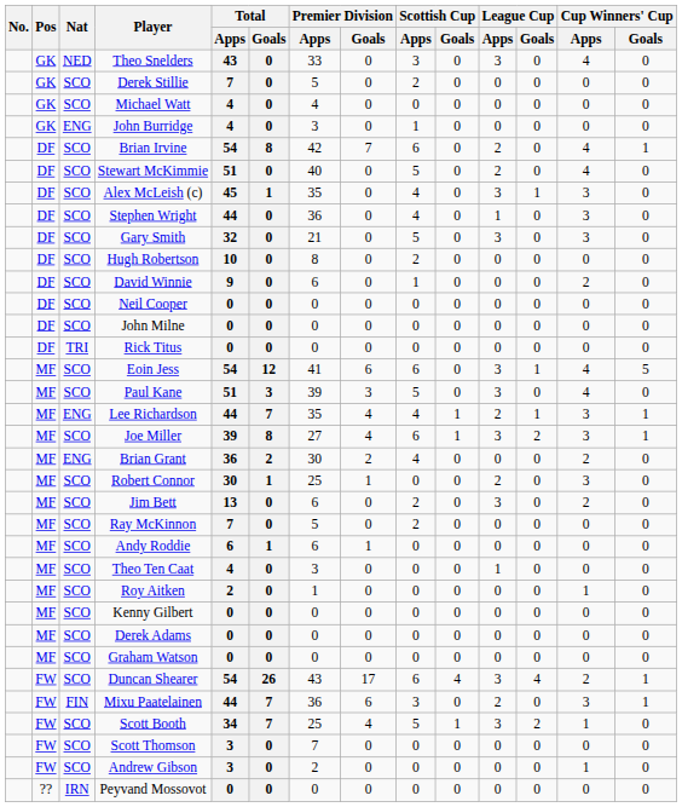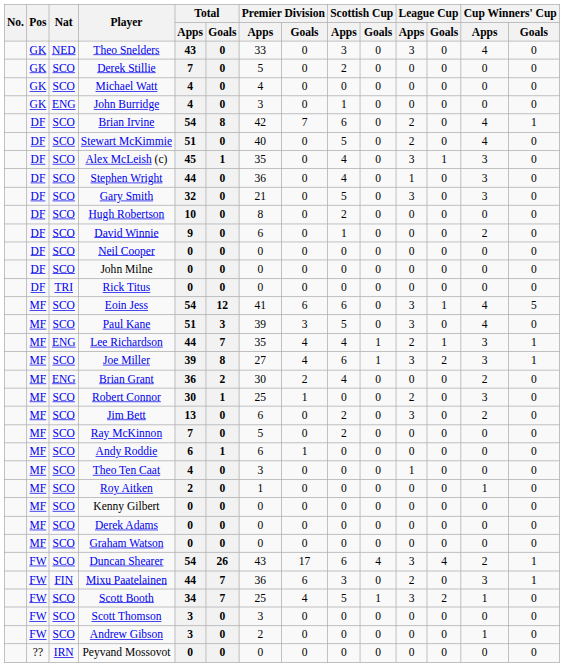 <table class="wikitable sortable" style="text-align: center;">
 <tr>
 <th rowspan="2"><abbr>No.</abbr></th>
 <th rowspan="2"><abbr>Pos</abbr></th>
 <th rowspan="2"><abbr>Nat</abbr></th>
 <th rowspan="2">Player</th>
 <th colspan="2">Total</th>
 <th colspan="2">Premier Division</th>
 <th colspan="2">Scottish Cup</th>
 <th colspan="2">League Cup</th>
 <th colspan="2">Cup Winners' Cup</th>
 </tr>
 <tr>
 <th>Apps</th>
 <th>Goals</th>
 <th>Apps</th>
 <th>Goals</th>
 <th>Apps</th>
 <th>Goals</th>
 <th>Apps</th>
 <th>Goals</th>
 <th>Apps</th>
 <th>Goals</th>
 </tr>
 <tr>
 <td></td>
 <td><a href='#'>GK</a></td>
 <td> <a href='#'>NED</a></td>
 <td><a href='#'>Theo Snelders</a></td>
 <th>43</th>
 <th>0</th>
 <td>33</td>
 <td>0</td>
 <td>3</td>
 <td>0</td>
 <td>3</td>
 <td>0</td>
 <td>4</td>
 <td>0</td>
 </tr>
 <tr>
 <td></td>
 <td><a href='#'>GK</a></td>
 <td> <a href='#'>SCO</a></td>
 <td><a href='#'>Derek Stillie</a></td>
 <th>7</th>
 <th>0</th>
 <td>5</td>
 <td>0</td>
 <td>2</td>
 <td>0</td>
 <td>0</td>
 <td>0</td>
 <td>0</td>
 <td>0</td>
 </tr>
 <tr>
 <td></td>
 <td><a href='#'>GK</a></td>
 <td> <a href='#'>SCO</a></td>
 <td><a href='#'>Michael Watt</a></td>
 <th>4</th>
 <th>0</th>
 <td>4</td>
 <td>0</td>
 <td>0</td>
 <td>0</td>
 <td>0</td>
 <td>0</td>
 <td>0</td>
 <td>0</td>
 </tr>
 <tr>
 <td></td>
 <td><a href='#'>GK</a></td>
 <td> <a href='#'>ENG</a></td>
 <td><a href='#'>John Burridge</a></td>
 <th>4</th>
 <th>0</th>
 <td>3</td>
 <td>0</td>
 <td>1</td>
 <td>0</td>
 <td>0</td>
 <td>0</td>
 <td>0</td>
 <td>0</td>
 </tr>
 <tr>
 <td></td>
 <td><a href='#'>DF</a></td>
 <td> <a href='#'>SCO</a></td>
 <td><a href='#'>Brian Irvine</a></td>
 <th>54</th>
 <th>8</th>
 <td>42</td>
 <td>7</td>
 <td>6</td>
 <td>0</td>
 <td>2</td>
 <td>0</td>
 <td>4</td>
 <td>1</td>
 </tr>
 <tr>
 <td></td>
 <td><a href='#'>DF</a></td>
 <td> <a href='#'>SCO</a></td>
 <td><a href='#'>Stewart McKimmie</a></td>
 <th>51</th>
 <th>0</th>
 <td>40</td>
 <td>0</td>
 <td>5</td>
 <td>0</td>
 <td>2</td>
 <td>0</td>
 <td>4</td>
 <td>0</td>
 </tr>
 <tr>
 <td></td>
 <td><a href='#'>DF</a></td>
 <td> <a href='#'>SCO</a></td>
 <td><a href='#'>Alex McLeish</a> (c)</td>
 <th>45</th>
 <th>1</th>
 <td>35</td>
 <td>0</td>
 <td>4</td>
 <td>0</td>
 <td>3</td>
 <td>1</td>
 <td>3</td>
 <td>0</td>
 </tr>
 <tr>
 <td></td>
 <td><a href='#'>DF</a></td>
 <td> <a href='#'>SCO</a></td>
 <td><a href='#'>Stephen Wright</a></td>
 <th>44</th>
 <th>0</th>
 <td>36</td>
 <td>0</td>
 <td>4</td>
 <td>0</td>
 <td>1</td>
 <td>0</td>
 <td>3</td>
 <td>0</td>
 </tr>
 <tr>
 <td></td>
 <td><a href='#'>DF</a></td>
 <td> <a href='#'>SCO</a></td>
 <td><a href='#'>Gary Smith</a></td>
 <th>32</th>
 <th>0</th>
 <td>21</td>
 <td>0</td>
 <td>5</td>
 <td>0</td>
 <td>3</td>
 <td>0</td>
 <td>3</td>
 <td>0</td>
 </tr>
 <tr>
 <td></td>
 <td><a href='#'>DF</a></td>
 <td> <a href='#'>SCO</a></td>
 <td><a href='#'>Hugh Robertson</a></td>
 <th>10</th>
 <th>0</th>
 <td>8</td>
 <td>0</td>
 <td>2</td>
 <td>0</td>
 <td>0</td>
 <td>0</td>
 <td>0</td>
 <td>0</td>
 </tr>
 <tr>
 <td></td>
 <td><a href='#'>DF</a></td>
 <td> <a href='#'>SCO</a></td>
 <td><a href='#'>David Winnie</a></td>
 <th>9</th>
 <th>0</th>
 <td>6</td>
 <td>0</td>
 <td>1</td>
 <td>0</td>
 <td>0</td>
 <td>0</td>
 <td>2</td>
 <td>0</td>
 </tr>
 <tr>
 <td></td>
 <td><a href='#'>DF</a></td>
 <td> <a href='#'>SCO</a></td>
 <td><a href='#'>Neil Cooper</a></td>
 <th>0</th>
 <th>0</th>
 <td>0</td>
 <td>0</td>
 <td>0</td>
 <td>0</td>
 <td>0</td>
 <td>0</td>
 <td>0</td>
 <td>0</td>
 </tr>
 <tr>
 <td></td>
 <td><a href='#'>DF</a></td>
 <td> <a href='#'>SCO</a></td>
 <td>John Milne</td>
 <th>0</th>
 <th>0</th>
 <td>0</td>
 <td>0</td>
 <td>0</td>
 <td>0</td>
 <td>0</td>
 <td>0</td>
 <td>0</td>
 <td>0</td>
 </tr>
 <tr>
 <td></td>
 <td><a href='#'>DF</a></td>
 <td> <a href='#'>TRI</a></td>
 <td><a href='#'>Rick Titus</a></td>
 <th>0</th>
 <th>0</th>
 <td>0</td>
 <td>0</td>
 <td>0</td>
 <td>0</td>
 <td>0</td>
 <td>0</td>
 <td>0</td>
 <td>0</td>
 </tr>
 <tr>
 <td></td>
 <td><a href='#'>MF</a></td>
 <td> <a href='#'>SCO</a></td>
 <td><a href='#'>Eoin Jess</a></td>
 <th>54</th>
 <th>12</th>
 <td>41</td>
 <td>6</td>
 <td>6</td>
 <td>0</td>
 <td>3</td>
 <td>1</td>
 <td>4</td>
 <td>5</td>
 </tr>
 <tr>
 <td></td>
 <td><a href='#'>MF</a></td>
 <td> <a href='#'>SCO</a></td>
 <td><a href='#'>Paul Kane</a></td>
 <th>51</th>
 <th>3</th>
 <td>39</td>
 <td>3</td>
 <td>5</td>
 <td>0</td>
 <td>3</td>
 <td>0</td>
 <td>4</td>
 <td>0</td>
 </tr>
 <tr>
 <td></td>
 <td><a href='#'>MF</a></td>
 <td> <a href='#'>ENG</a></td>
 <td><a href='#'>Lee Richardson</a></td>
 <th>44</th>
 <th>7</th>
 <td>35</td>
 <td>4</td>
 <td>4</td>
 <td>1</td>
 <td>2</td>
 <td>1</td>
 <td>3</td>
 <td>1</td>
 </tr>
 <tr>
 <td></td>
 <td><a href='#'>MF</a></td>
 <td> <a href='#'>SCO</a></td>
 <td><a href='#'>Joe Miller</a></td>
 <th>39</th>
 <th>8</th>
 <td>27</td>
 <td>4</td>
 <td>6</td>
 <td>1</td>
 <td>3</td>
 <td>2</td>
 <td>3</td>
 <td>1</td>
 </tr>
 <tr>
 <td></td>
 <td><a href='#'>MF</a></td>
 <td> <a href='#'>ENG</a></td>
 <td><a href='#'>Brian Grant</a></td>
 <th>36</th>
 <th>2</th>
 <td>30</td>
 <td>2</td>
 <td>4</td>
 <td>0</td>
 <td>0</td>
 <td>0</td>
 <td>2</td>
 <td>0</td>
 </tr>
 <tr>
 <td></td>
 <td><a href='#'>MF</a></td>
 <td> <a href='#'>SCO</a></td>
 <td><a href='#'>Robert Connor</a></td>
 <th>30</th>
 <th>1</th>
 <td>25</td>
 <td>1</td>
 <td>0</td>
 <td>0</td>
 <td>2</td>
 <td>0</td>
 <td>3</td>
 <td>0</td>
 </tr>
 <tr>
 <td></td>
 <td><a href='#'>MF</a></td>
 <td> <a href='#'>SCO</a></td>
 <td><a href='#'>Jim Bett</a></td>
 <th>13</th>
 <th>0</th>
 <td>6</td>
 <td>0</td>
 <td>2</td>
 <td>0</td>
 <td>3</td>
 <td>0</td>
 <td>2</td>
 <td>0</td>
 </tr>
 <tr>
 <td></td>
 <td><a href='#'>MF</a></td>
 <td> <a href='#'>SCO</a></td>
 <td><a href='#'>Ray McKinnon</a></td>
 <th>7</th>
 <th>0</th>
 <td>5</td>
 <td>0</td>
 <td>2</td>
 <td>0</td>
 <td>0</td>
 <td>0</td>
 <td>0</td>
 <td>0</td>
 </tr>
 <tr>
 <td></td>
 <td><a href='#'>MF</a></td>
 <td> <a href='#'>SCO</a></td>
 <td><a href='#'>Andy Roddie</a></td>
 <th>6</th>
 <th>1</th>
 <td>6</td>
 <td>1</td>
 <td>0</td>
 <td>0</td>
 <td>0</td>
 <td>0</td>
 <td>0</td>
 <td>0</td>
 </tr>
 <tr>
 <td></td>
 <td><a href='#'>MF</a></td>
 <td> <a href='#'>SCO</a></td>
 <td><a href='#'>Theo Ten Caat</a></td>
 <th>4</th>
 <th>0</th>
 <td>3</td>
 <td>0</td>
 <td>0</td>
 <td>0</td>
 <td>1</td>
 <td>0</td>
 <td>0</td>
 <td>0</td>
 </tr>
 <tr>
 <td></td>
 <td><a href='#'>MF</a></td>
 <td> <a href='#'>SCO</a></td>
 <td><a href='#'>Roy Aitken</a></td>
 <th>2</th>
 <th>0</th>
 <td>1</td>
 <td>0</td>
 <td>0</td>
 <td>0</td>
 <td>0</td>
 <td>0</td>
 <td>1</td>
 <td>0</td>
 </tr>
 <tr>
 <td></td>
 <td><a href='#'>MF</a></td>
 <td> <a href='#'>SCO</a></td>
 <td>Kenny Gilbert</td>
 <th>0</th>
 <th>0</th>
 <td>0</td>
 <td>0</td>
 <td>0</td>
 <td>0</td>
 <td>0</td>
 <td>0</td>
 <td>0</td>
 <td>0</td>
 </tr>
 <tr>
 <td></td>
 <td><a href='#'>MF</a></td>
 <td> <a href='#'>SCO</a></td>
 <td><a href='#'>Derek Adams</a></td>
 <th>0</th>
 <th>0</th>
 <td>0</td>
 <td>0</td>
 <td>0</td>
 <td>0</td>
 <td>0</td>
 <td>0</td>
 <td>0</td>
 <td>0</td>
 </tr>
 <tr>
 <td></td>
 <td><a href='#'>MF</a></td>
 <td> <a href='#'>SCO</a></td>
 <td><a href='#'>Graham Watson</a></td>
 <th>0</th>
 <th>0</th>
 <td>0</td>
 <td>0</td>
 <td>0</td>
 <td>0</td>
 <td>0</td>
 <td>0</td>
 <td>0</td>
 <td>0</td>
 </tr>
 <tr>
 <td></td>
 <td><a href='#'>FW</a></td>
 <td> <a href='#'>SCO</a></td>
 <td><a href='#'>Duncan Shearer</a></td>
 <th>54</th>
 <th>26</th>
 <td>43</td>
 <td>17</td>
 <td>6</td>
 <td>4</td>
 <td>3</td>
 <td>4</td>
 <td>2</td>
 <td>1</td>
 </tr>
 <tr>
 <td></td>
 <td><a href='#'>FW</a></td>
 <td> <a href='#'>FIN</a></td>
 <td><a href='#'>Mixu Paatelainen</a></td>
 <th>44</th>
 <th>7</th>
 <td>36</td>
 <td>6</td>
 <td>3</td>
 <td>0</td>
 <td>2</td>
 <td>0</td>
 <td>3</td>
 <td>1</td>
 </tr>
 <tr>
 <td></td>
 <td><a href='#'>FW</a></td>
 <td> <a href='#'>SCO</a></td>
 <td><a href='#'>Scott Booth</a></td>
 <th>34</th>
 <th>7</th>
 <td>25</td>
 <td>4</td>
 <td>5</td>
 <td>1</td>
 <td>3</td>
 <td>2</td>
 <td>1</td>
 <td>0</td>
 </tr>
 <tr>
 <td></td>
 <td><a href='#'>FW</a></td>
 <td> <a href='#'>SCO</a></td>
 <td><a href='#'>Scott Thomson</a></td>
 <th>3</th>
 <th>0</th>
-<td>7</td>
+<td>3</td>
 <td>0</td>
 <td>0</td>
 <td>0</td>
 <td>0</td>
 <td>0</td>
 <td>0</td>
 <td>0</td>
 </tr>
 <tr>
 <td></td>
 <td><a href='#'>FW</a></td>
 <td> <a href='#'>SCO</a></td>
 <td><a href='#'>Andrew Gibson</a></td>
 <th>3</th>
 <th>0</th>
 <td>2</td>
 <td>0</td>
 <td>0</td>
 <td>0</td>
 <td>0</td>
 <td>0</td>
 <td>1</td>
 <td>0</td>
 </tr>
 <tr>
 <td></td>
 <td>??</td>
 <td> <a href='#'>IRN</a></td>
 <td>Peyvand Mossovot</td>
 <th>0</th>
 <th>0</th>
 <td>0</td>
 <td>0</td>
 <td>0</td>
 <td>0</td>
 <td>0</td>
 <td>0</td>
 <td>0</td>
 <td>0</td>
 </tr>
 </table>
